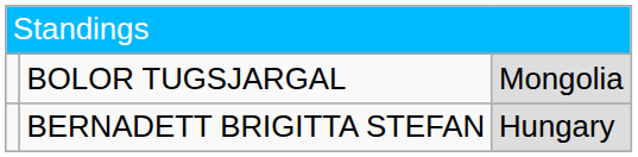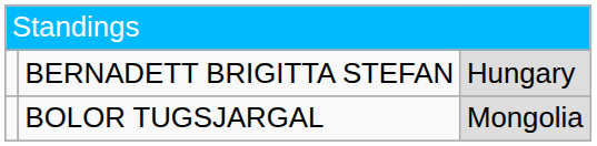 <table class="wikitable">
 <tr>
 <td colspan="3" style="background:#00baff;color:#fff">Standings</td>
 </tr>
 <tr>
 <td></td>
+<td>BERNADETT BRIGITTA STEFAN</td>
+<td style="background:#dddddd"> Hungary</td>
+</tr>
+<tr>
+<td></td>
 <td>BOLOR TUGSJARGAL</td>
 <td style="background:#dddddd"> Mongolia</td>
 </tr>
-<tr>
-<td></td>
-<td>BERNADETT BRIGITTA STEFAN</td>
-<td style="background:#dddddd"> Hungary</td>
-</tr>
 </table>
